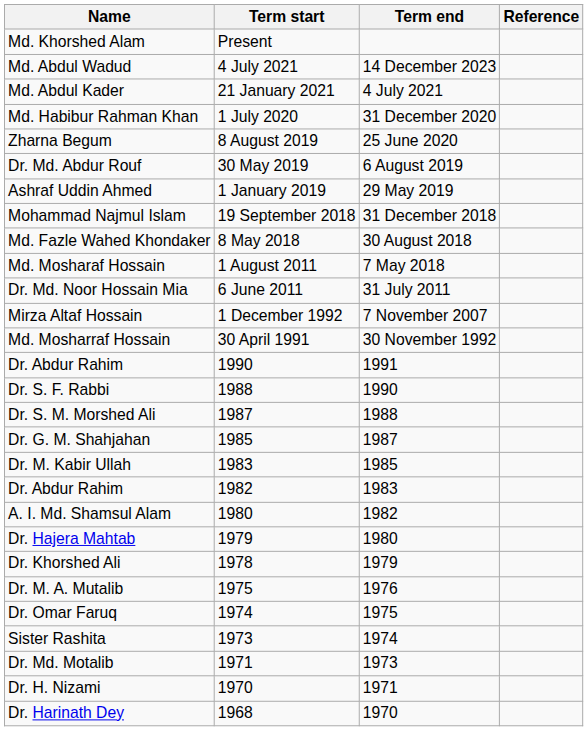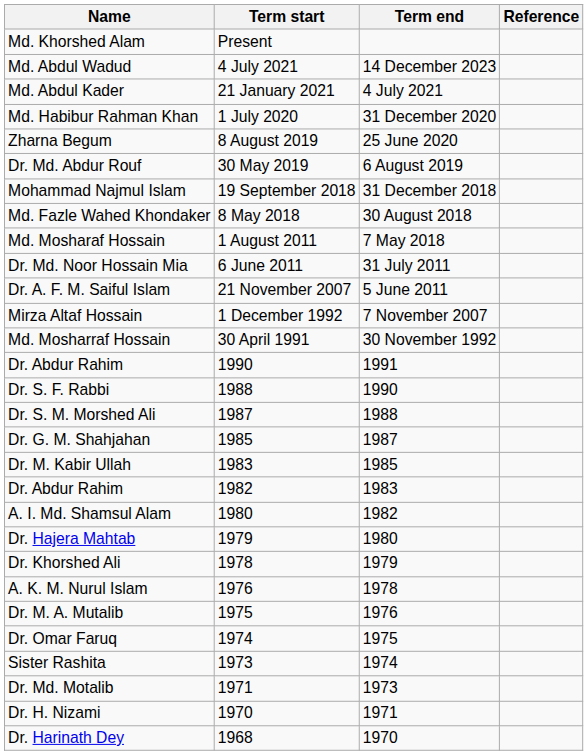 <table class="wikitable">
 <tr>
 <th>Name</th>
 <th>Term start</th>
 <th>Term end</th>
 <th>Reference</th>
 </tr>
 <tr>
 <td>Md. Khorshed Alam</td>
 <td>Present</td>
 <td></td>
 <td></td>
 </tr>
 <tr>
 <td>Md. Abdul Wadud</td>
 <td>4 July 2021</td>
 <td>14 December 2023</td>
 <td></td>
 </tr>
 <tr>
 <td>Md. Abdul Kader</td>
 <td>21 January 2021</td>
 <td>4 July 2021</td>
 <td></td>
 </tr>
 <tr>
 <td>Md. Habibur Rahman Khan</td>
 <td>1 July 2020</td>
 <td>31 December 2020</td>
 <td></td>
 </tr>
 <tr>
 <td>Zharna Begum</td>
 <td>8 August 2019</td>
 <td>25 June 2020</td>
 <td></td>
 </tr>
 <tr>
 <td>Dr. Md. Abdur Rouf</td>
 <td>30 May 2019</td>
 <td>6 August 2019</td>
 <td></td>
 </tr>
 <tr>
-<td>Ashraf Uddin Ahmed</td>
-<td>1 January 2019</td>
-<td>29 May 2019</td>
-<td></td>
-</tr>
-<tr>
 <td>Mohammad Najmul Islam</td>
 <td>19 September 2018</td>
 <td>31 December 2018</td>
 <td></td>
 </tr>
 <tr>
 <td>Md. Fazle Wahed Khondaker</td>
 <td>8 May 2018</td>
 <td>30 August 2018</td>
 <td></td>
 </tr>
 <tr>
 <td>Md. Mosharaf Hossain</td>
 <td>1 August 2011</td>
 <td>7 May 2018</td>
 <td></td>
 </tr>
 <tr>
 <td>Dr. Md. Noor Hossain Mia</td>
 <td>6 June 2011</td>
 <td>31 July 2011</td>
+<td></td>
+</tr>
+<tr>
+<td>Dr. A. F. M. Saiful Islam</td>
+<td>21 November 2007</td>
+<td>5 June 2011</td>
 <td></td>
 </tr>
 <tr>
 <td>Mirza Altaf Hossain</td>
 <td>1 December 1992</td>
 <td>7 November 2007</td>
 <td></td>
 </tr>
 <tr>
 <td>Md. Mosharraf Hossain</td>
 <td>30 April 1991</td>
 <td>30 November 1992</td>
 <td></td>
 </tr>
 <tr>
 <td>Dr. Abdur Rahim</td>
 <td>1990</td>
 <td>1991</td>
 <td></td>
 </tr>
 <tr>
 <td>Dr. S. F. Rabbi</td>
 <td>1988</td>
 <td>1990</td>
 <td></td>
 </tr>
 <tr>
 <td>Dr. S. M. Morshed Ali</td>
 <td>1987</td>
 <td>1988</td>
 <td></td>
 </tr>
 <tr>
 <td>Dr. G. M. Shahjahan</td>
 <td>1985</td>
 <td>1987</td>
 <td></td>
 </tr>
 <tr>
 <td>Dr. M. Kabir Ullah</td>
 <td>1983</td>
 <td>1985</td>
 <td></td>
 </tr>
 <tr>
 <td>Dr. Abdur Rahim</td>
 <td>1982</td>
 <td>1983</td>
 <td></td>
 </tr>
 <tr>
 <td>A. I. Md. Shamsul Alam</td>
 <td>1980</td>
 <td>1982</td>
 <td></td>
 </tr>
 <tr>
 <td>Dr. <a href='#'>Hajera Mahtab</a></td>
 <td>1979</td>
 <td>1980</td>
 <td></td>
 </tr>
 <tr>
 <td>Dr. Khorshed Ali</td>
 <td>1978</td>
 <td>1979</td>
 <td></td>
 </tr>
 <tr>
+<td>A. K. M. Nurul Islam</td>
+<td>1976</td>
+<td>1978</td>
+<td></td>
+</tr>
+<tr>
 <td>Dr. M. A. Mutalib</td>
 <td>1975</td>
 <td>1976</td>
 <td></td>
 </tr>
 <tr>
 <td>Dr. Omar Faruq</td>
 <td>1974</td>
 <td>1975</td>
 <td></td>
 </tr>
 <tr>
 <td>Sister Rashita</td>
 <td>1973</td>
 <td>1974</td>
 <td></td>
 </tr>
 <tr>
 <td>Dr. Md. Motalib</td>
 <td>1971</td>
 <td>1973</td>
 <td></td>
 </tr>
 <tr>
 <td>Dr. H. Nizami</td>
 <td>1970</td>
 <td>1971</td>
 <td></td>
 </tr>
 <tr>
 <td>Dr. <a href='#'>Harinath Dey</a></td>
 <td>1968</td>
 <td>1970</td>
 <td></td>
 </tr>
 </table>
